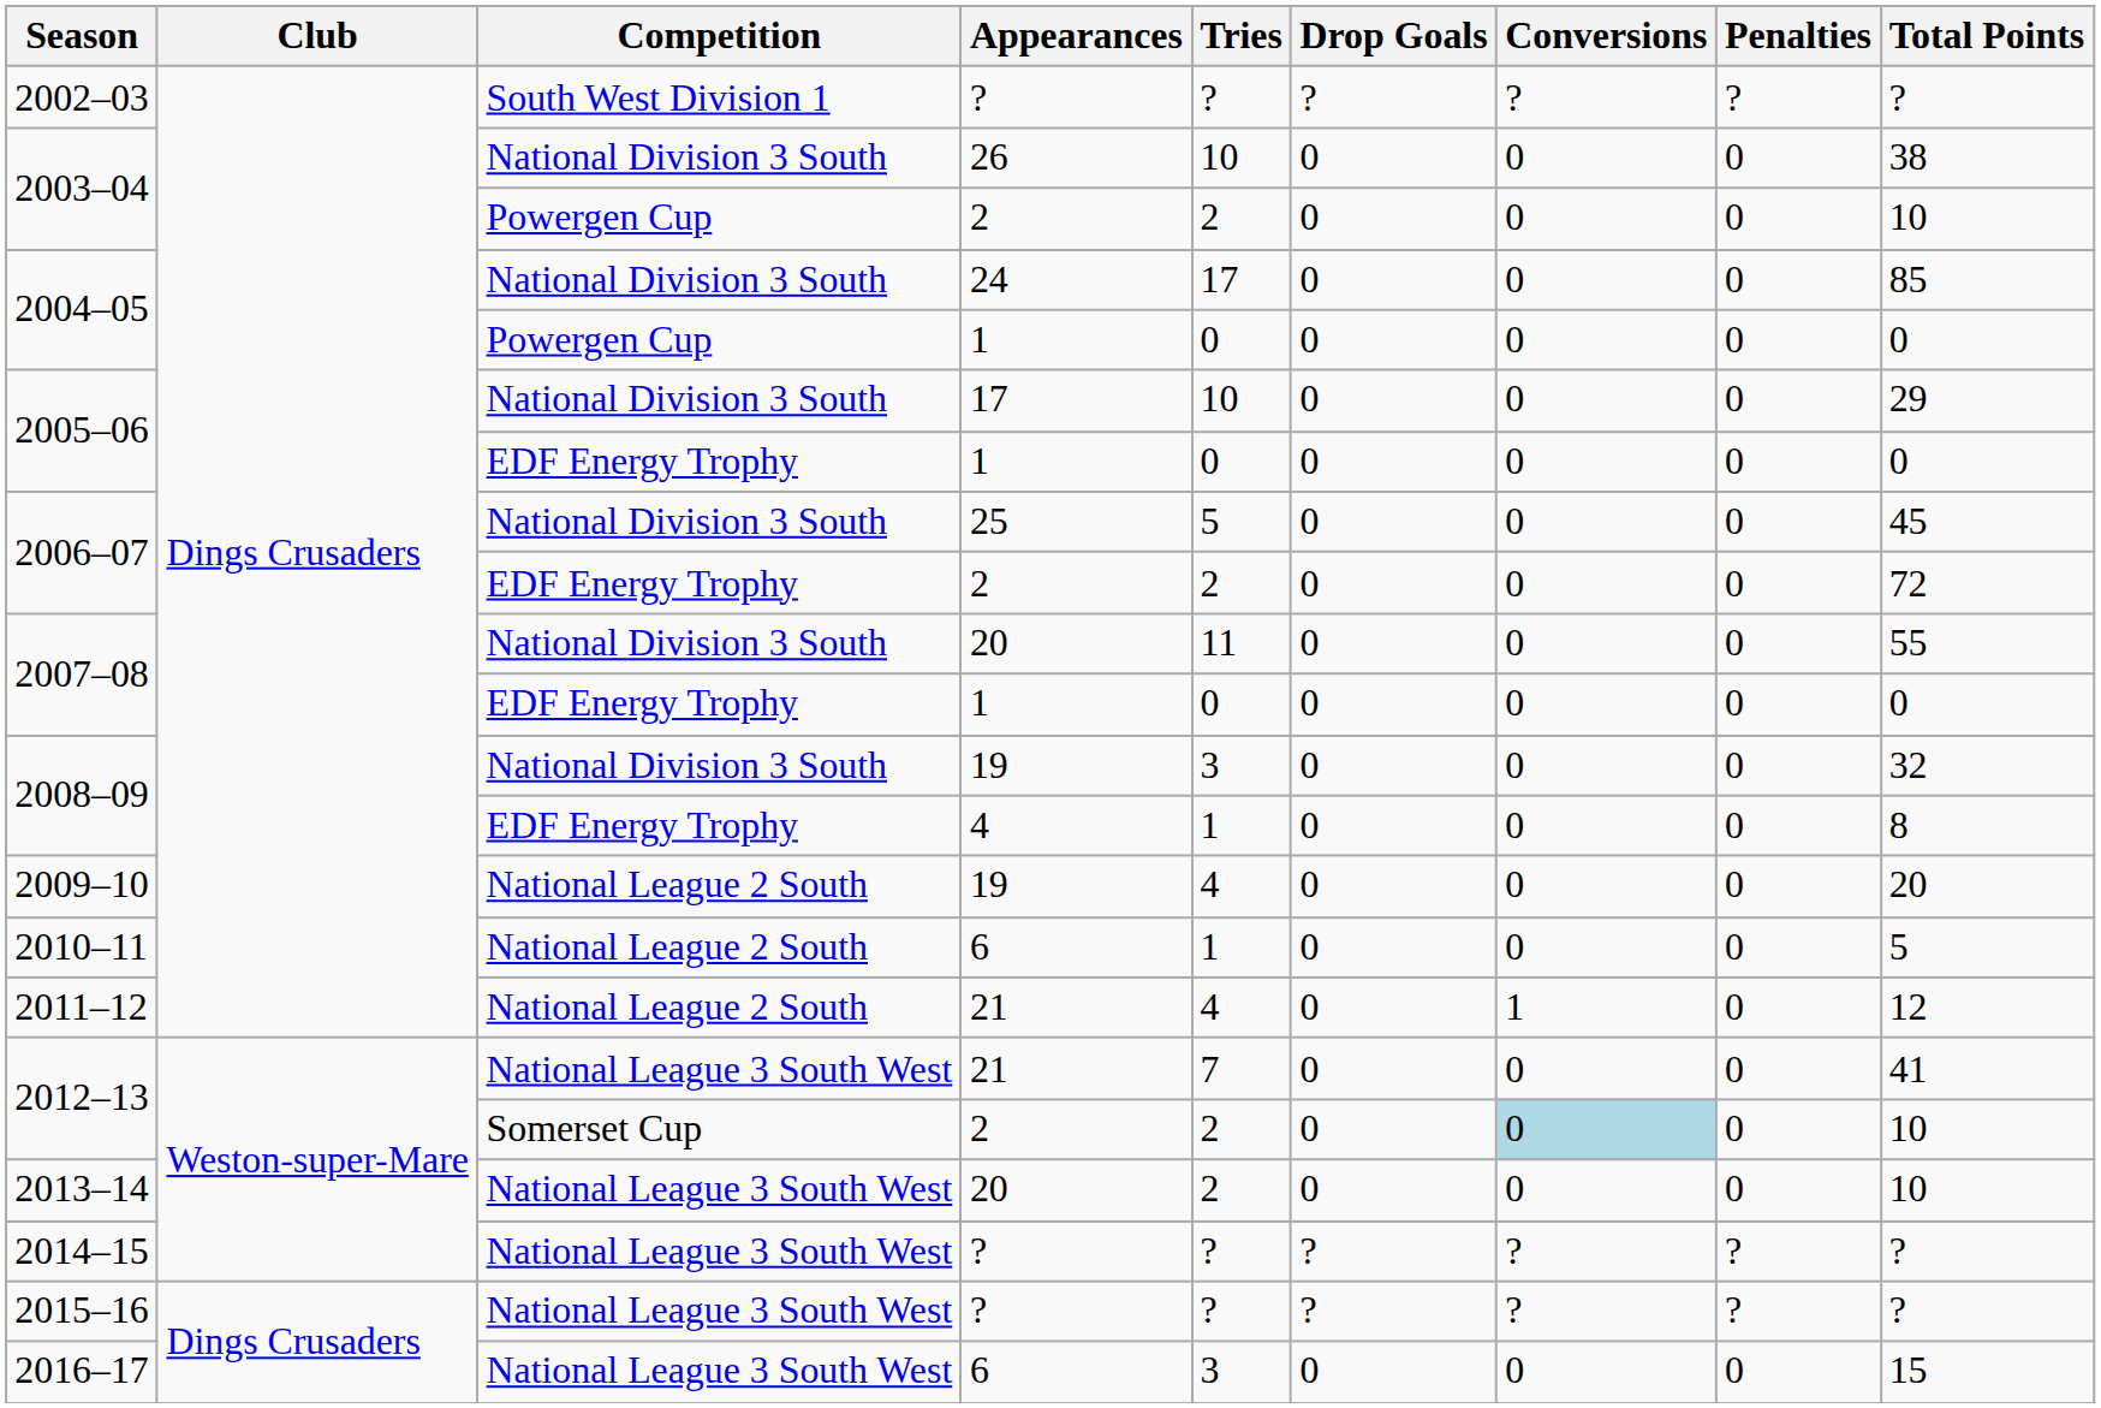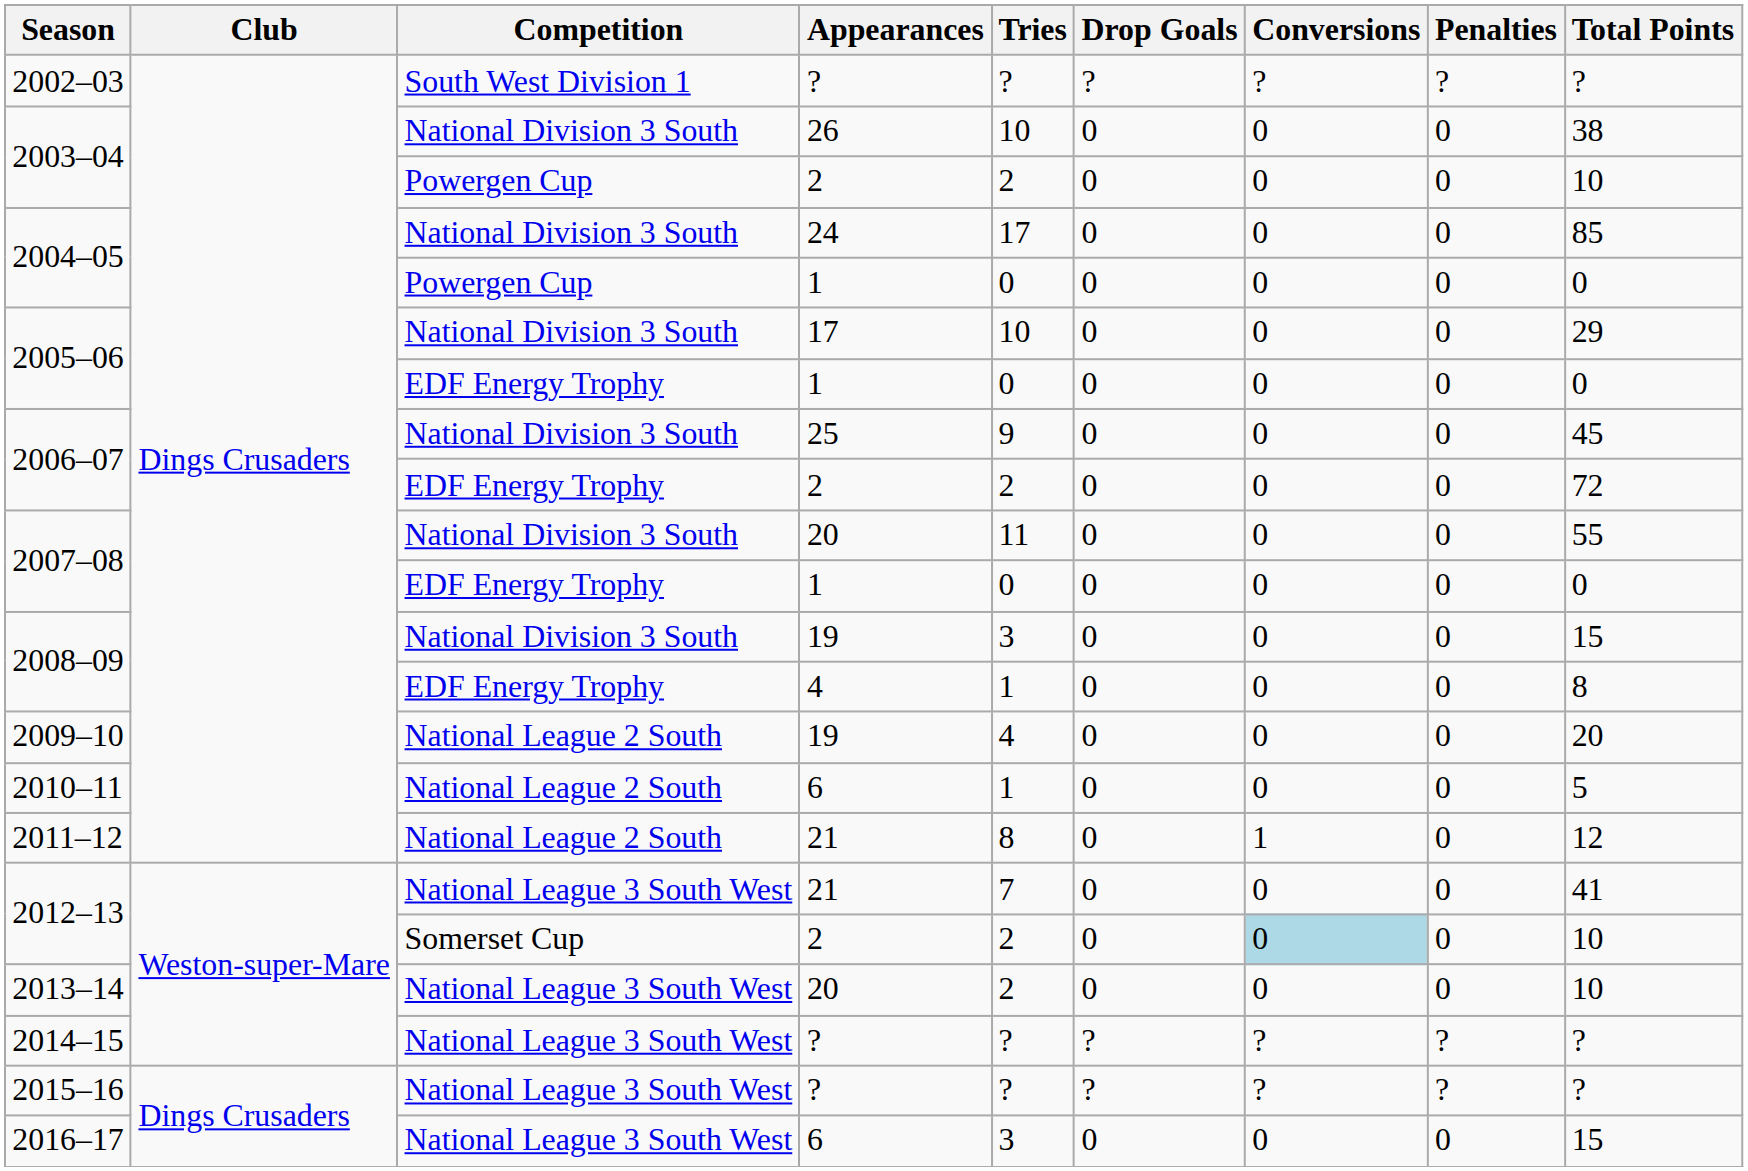 <table class="wikitable sortable">
 <tr>
 <th>Season</th>
 <th>Club</th>
 <th>Competition</th>
 <th>Appearances</th>
 <th>Tries</th>
 <th>Drop Goals</th>
 <th>Conversions</th>
 <th>Penalties</th>
 <th>Total Points</th>
 </tr>
 <tr>
 <td>2002–03</td>
 <td rowspan=16 align=left><a href='#'>Dings Crusaders</a></td>
 <td><a href='#'>South West Division 1</a></td>
 <td>?</td>
 <td>?</td>
 <td>?</td>
 <td>?</td>
 <td>?</td>
 <td>?</td>
 </tr>
 <tr>
 <td rowspan=2 align=left>2003–04</td>
 <td><a href='#'>National Division 3 South</a></td>
 <td>26</td>
 <td>10</td>
 <td>0</td>
 <td>0</td>
 <td>0</td>
 <td>38</td>
 </tr>
 <tr>
 <td><a href='#'>Powergen Cup</a></td>
 <td>2</td>
 <td>2</td>
 <td>0</td>
 <td>0</td>
 <td>0</td>
 <td>10</td>
 </tr>
 <tr>
 <td rowspan=2 align=left>2004–05</td>
 <td><a href='#'>National Division 3 South</a></td>
 <td>24</td>
 <td>17</td>
 <td>0</td>
 <td>0</td>
 <td>0</td>
 <td>85</td>
 </tr>
 <tr>
 <td><a href='#'>Powergen Cup</a></td>
 <td>1</td>
 <td>0</td>
 <td>0</td>
 <td>0</td>
 <td>0</td>
 <td>0</td>
 </tr>
 <tr>
 <td rowspan=2 align=left>2005–06</td>
 <td><a href='#'>National Division 3 South</a></td>
 <td>17</td>
 <td>10</td>
 <td>0</td>
 <td>0</td>
 <td>0</td>
 <td>29</td>
 </tr>
 <tr>
 <td><a href='#'>EDF Energy Trophy</a></td>
 <td>1</td>
 <td>0</td>
 <td>0</td>
 <td>0</td>
 <td>0</td>
 <td>0</td>
 </tr>
 <tr>
 <td rowspan=2 align=left>2006–07</td>
 <td><a href='#'>National Division 3 South</a></td>
 <td>25</td>
-<td>5</td>
+<td>9</td>
 <td>0</td>
 <td>0</td>
 <td>0</td>
 <td>45</td>
 </tr>
 <tr>
 <td><a href='#'>EDF Energy Trophy</a></td>
 <td>2</td>
 <td>2</td>
 <td>0</td>
 <td>0</td>
 <td>0</td>
 <td>72</td>
 </tr>
 <tr>
 <td rowspan=2 align=left>2007–08</td>
 <td><a href='#'>National Division 3 South</a></td>
 <td>20</td>
 <td>11</td>
 <td>0</td>
 <td>0</td>
 <td>0</td>
 <td>55</td>
 </tr>
 <tr>
 <td><a href='#'>EDF Energy Trophy</a></td>
 <td>1</td>
 <td>0</td>
 <td>0</td>
 <td>0</td>
 <td>0</td>
 <td>0</td>
 </tr>
 <tr>
 <td rowspan=2 align=left>2008–09</td>
 <td><a href='#'>National Division 3 South</a></td>
 <td>19</td>
 <td>3</td>
 <td>0</td>
 <td>0</td>
 <td>0</td>
-<td>32</td>
+<td>15</td>
 </tr>
 <tr>
 <td><a href='#'>EDF Energy Trophy</a></td>
 <td>4</td>
 <td>1</td>
 <td>0</td>
 <td>0</td>
 <td>0</td>
 <td>8</td>
 </tr>
 <tr>
 <td>2009–10</td>
 <td><a href='#'>National League 2 South</a></td>
 <td>19</td>
 <td>4</td>
 <td>0</td>
 <td>0</td>
 <td>0</td>
 <td>20</td>
 </tr>
 <tr>
 <td>2010–11</td>
 <td><a href='#'>National League 2 South</a></td>
 <td>6</td>
 <td>1</td>
 <td>0</td>
 <td>0</td>
 <td>0</td>
 <td>5</td>
 </tr>
 <tr>
 <td>2011–12</td>
 <td><a href='#'>National League 2 South</a></td>
 <td>21</td>
-<td>4</td>
+<td>8</td>
 <td>0</td>
 <td>1</td>
 <td>0</td>
 <td>12</td>
 </tr>
 <tr>
 <td rowspan=2 align=left>2012–13</td>
 <td rowspan=4 align=left><a href='#'>Weston-super-Mare</a></td>
 <td><a href='#'>National League 3 South West</a></td>
 <td>21</td>
 <td>7</td>
 <td>0</td>
 <td>0</td>
 <td>0</td>
 <td>41</td>
 </tr>
 <tr>
 <td>Somerset Cup</td>
 <td>2</td>
 <td>2</td>
 <td>0</td>
 <td style="background: lightblue;">0</td>
 <td>0</td>
 <td>10</td>
 </tr>
 <tr>
 <td>2013–14</td>
 <td><a href='#'>National League 3 South West</a></td>
 <td>20</td>
 <td>2</td>
 <td>0</td>
 <td>0</td>
 <td>0</td>
 <td>10</td>
 </tr>
 <tr>
 <td>2014–15</td>
 <td><a href='#'>National League 3 South West</a></td>
 <td>?</td>
 <td>?</td>
 <td>?</td>
 <td>?</td>
 <td>?</td>
 <td>?</td>
 </tr>
 <tr>
 <td>2015–16</td>
 <td rowspan=2 align=left><a href='#'>Dings Crusaders</a></td>
 <td><a href='#'>National League 3 South West</a></td>
 <td>?</td>
 <td>?</td>
 <td>?</td>
 <td>?</td>
 <td>?</td>
 <td>?</td>
 </tr>
 <tr>
 <td>2016–17</td>
 <td><a href='#'>National League 3 South West</a></td>
 <td>6</td>
 <td>3</td>
 <td>0</td>
 <td>0</td>
 <td>0</td>
 <td>15</td>
 </tr>
 <tr>
 </tr>
 </table>
